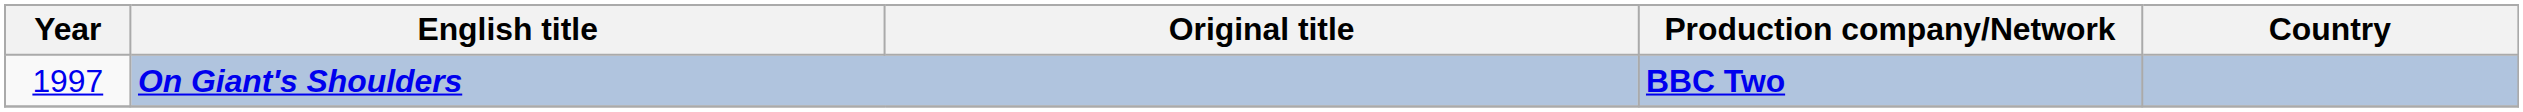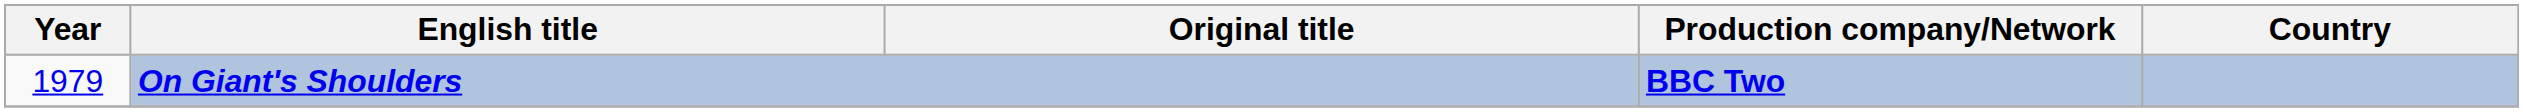 <table class="wikitable" width="100%" border="1" cellpadding="5" cellspacing="0">
 <tr>
 <th width=5%>Year</th>
 <th width=30%>English title</th>
 <th width=30%>Original title</th>
 <th width=20%><strong>Production company/Network</strong></th>
 <th width=15%><strong>Country</strong></th>
 </tr>
 <tr>
-<td style="text-align:center;"><a href='#'>1997</a></td>
+<td style="text-align:center;"><a href='#'>1979</a></td>
 <td colspan="2" style="background:#B0C4DE;"><strong><em><a href='#'>On Giant's Shoulders</a></em></strong></td>
 <td style="background:#B0C4DE;"><strong><a href='#'>BBC Two</a></strong></td>
 <td style="background:#B0C4DE;"><strong></strong></td>
 </tr>
 <tr>
 </tr>
 </table>
